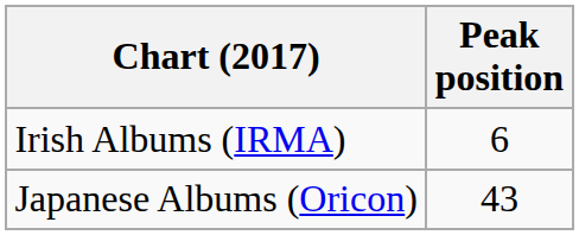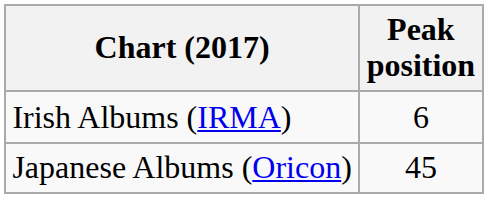 <table class="wikitable">
 <tr>
 <th>Chart (2017)</th>
 <th>Peak<br>position</th>
 </tr>
 <tr>
 <td>Irish Albums (<a href='#'>IRMA</a>)</td>
 <td align="center">6</td>
 </tr>
 <tr>
 <td>Japanese Albums (<a href='#'>Oricon</a>)</td>
-<td align="center">43</td>
+<td align="center">45</td>
 </tr>
 <tr>
 </tr>
 </table>
